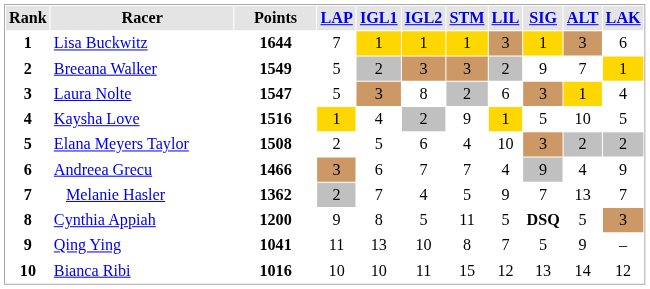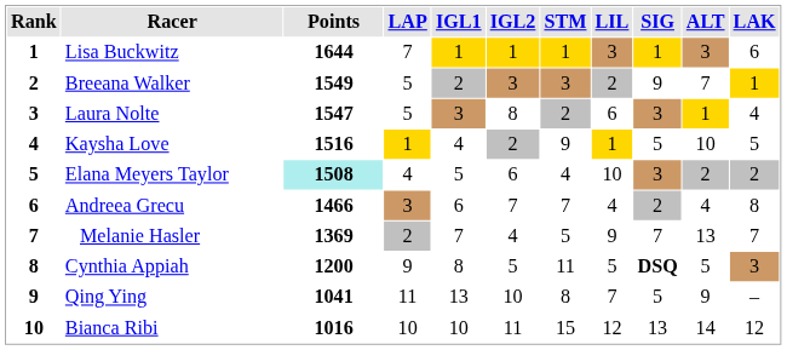 <table cellspacing="1" cellpadding="3" style="border:1px solid #AAAAAA; text-align:center">
 <tr style="background-color: #E4E4E4;">
 <th scope="col">Rank</th>
 <th scope="col" style="width:175px;">Racer</th>
 <th style="width:75px;">Points</th>
 <th> <a href='#'>LAP</a></th>
 <th> <a href='#'>IGL1</a></th>
 <th> <a href='#'>IGL2</a></th>
 <th> <a href='#'>STM</a></th>
 <th> <a href='#'>LIL</a></th>
 <th> <a href='#'>SIG</a></th>
 <th> <a href='#'>ALT</a></th>
 <th> <a href='#'>LAK</a></th>
 </tr>
 <tr>
 <th>1</th>
 <td style="text-align:left"> <a href='#'>Lisa Buckwitz</a></td>
 <td><strong>1644</strong></td>
 <td>7</td>
 <td style="background:gold">1</td>
 <td style="background:gold">1</td>
 <td style="background:gold">1</td>
 <td style="background:#c96">3</td>
 <td style="background:gold">1</td>
 <td style="background:#c96">3</td>
 <td>6</td>
 </tr>
 <tr>
 <th>2</th>
 <td style="text-align:left"> <a href='#'>Breeana Walker</a></td>
 <td><strong>1549</strong></td>
 <td>5</td>
 <td style="background:silver">2</td>
 <td style="background:#c96">3</td>
 <td style="background:#c96">3</td>
 <td style="background:silver">2</td>
 <td>9</td>
 <td>7</td>
 <td style="background:gold">1</td>
 </tr>
 <tr>
 <th>3</th>
 <td style="text-align:left"> <a href='#'>Laura Nolte</a></td>
 <td><strong>1547</strong></td>
 <td>5</td>
 <td style="background:#c96">3</td>
 <td>8</td>
 <td style="background:silver">2</td>
 <td>6</td>
 <td style="background:#c96">3</td>
 <td style="background:gold">1</td>
 <td>4</td>
 </tr>
 <tr>
 <th>4</th>
 <td style="text-align:left"> <a href='#'>Kaysha Love</a></td>
 <td><strong>1516</strong></td>
 <td style="background:gold">1</td>
 <td>4</td>
 <td style="background:silver">2</td>
 <td>9</td>
 <td style="background:gold">1</td>
 <td>5</td>
 <td>10</td>
 <td>5</td>
 </tr>
 <tr>
 <th>5</th>
 <td style="text-align:left"> <a href='#'>Elana Meyers Taylor</a></td>
-<td><strong>1508</strong></td>
-<td>2</td>
+<td style="background: paleturquoise;"><strong>1508</strong></td>
+<td>4</td>
 <td>5</td>
 <td>6</td>
 <td>4</td>
 <td>10</td>
 <td style="background:#c96">3</td>
 <td style="background:silver">2</td>
 <td style="background:silver">2</td>
 </tr>
 <tr>
 <th>6</th>
 <td style="text-align:left"> <a href='#'>Andreea Grecu</a></td>
 <td><strong>1466</strong></td>
 <td style="background:#c96">3</td>
 <td>6</td>
 <td>7</td>
 <td>7</td>
 <td>4</td>
-<td style="background:silver">9</td>
+<td style="background:silver">2</td>
 <td>4</td>
-<td>9</td>
+<td>8</td>
 </tr>
 <tr>
 <th>7</th>
 <td style="text-align:left">   <a href='#'>Melanie Hasler</a></td>
-<td><strong>1362</strong></td>
+<td><strong>1369</strong></td>
 <td style="background:silver">2</td>
 <td>7</td>
 <td>4</td>
 <td>5</td>
 <td>9</td>
 <td>7</td>
 <td>13</td>
 <td>7</td>
 </tr>
 <tr>
 <th>8</th>
 <td style="text-align:left"> <a href='#'>Cynthia Appiah</a></td>
 <td><strong>1200</strong></td>
 <td>9</td>
 <td>8</td>
 <td>5</td>
 <td>11</td>
 <td>5</td>
 <td><strong>DSQ</strong></td>
 <td>5</td>
 <td style="background:#c96">3</td>
 </tr>
 <tr>
 <th>9</th>
 <td style="text-align:left"> <a href='#'>Qing Ying</a></td>
 <td><strong>1041</strong></td>
 <td>11</td>
 <td>13</td>
 <td>10</td>
 <td>8</td>
 <td>7</td>
 <td>5</td>
 <td>9</td>
 <td>–</td>
 </tr>
 <tr>
 <th>10</th>
 <td style="text-align:left"> <a href='#'>Bianca Ribi</a></td>
 <td><strong>1016</strong></td>
 <td>10</td>
 <td>10</td>
 <td>11</td>
 <td>15</td>
 <td>12</td>
 <td>13</td>
 <td>14</td>
 <td>12</td>
 </tr>
 </table>
